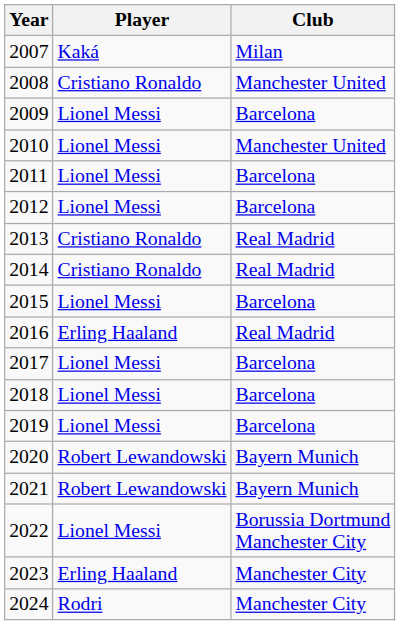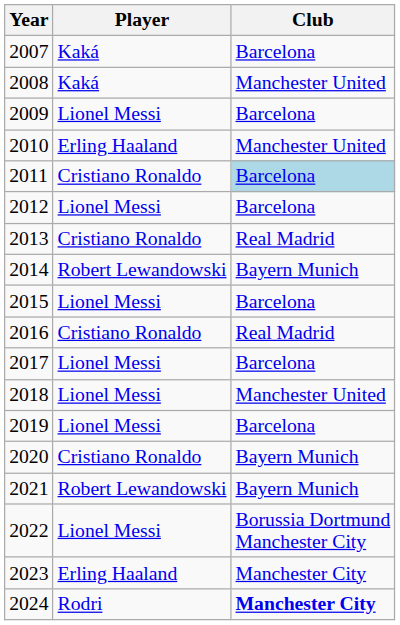 <table class="wikitable mw-collapsible mw-collapsed">
 <tr>
 <th>Year</th>
 <th>Player</th>
 <th>Club</th>
 </tr>
 <tr>
 <td>2007</td>
 <td> <a href='#'>Kaká</a></td>
-<td> <a href='#'>Milan</a></td>
+<td> <a href='#'>Barcelona</a></td>
 </tr>
 <tr>
 <td>2008</td>
-<td> <a href='#'>Cristiano Ronaldo</a></td>
+<td> <a href='#'>Kaká</a></td>
 <td> <a href='#'>Manchester United</a></td>
 </tr>
 <tr>
 <td>2009</td>
 <td> <a href='#'>Lionel Messi</a></td>
 <td> <a href='#'>Barcelona</a></td>
 </tr>
 <tr>
 <td>2010</td>
-<td> <a href='#'>Lionel Messi</a></td>
+<td> <a href='#'>Erling Haaland</a></td>
 <td> <a href='#'>Manchester United</a></td>
 </tr>
 <tr>
 <td>2011</td>
-<td> <a href='#'>Lionel Messi</a></td>
-<td> <a href='#'>Barcelona</a></td>
+<td> <a href='#'>Cristiano Ronaldo</a></td>
+<td style="background: lightblue;"> <a href='#'>Barcelona</a></td>
 </tr>
 <tr>
 <td>2012</td>
 <td> <a href='#'>Lionel Messi</a></td>
 <td> <a href='#'>Barcelona</a></td>
 </tr>
 <tr>
 <td>2013</td>
 <td> <a href='#'>Cristiano Ronaldo</a></td>
 <td> <a href='#'>Real Madrid</a></td>
 </tr>
 <tr>
 <td>2014</td>
-<td> <a href='#'>Cristiano Ronaldo</a></td>
-<td> <a href='#'>Real Madrid</a></td>
+<td> <a href='#'>Robert Lewandowski</a></td>
+<td> <a href='#'>Bayern Munich</a></td>
 </tr>
 <tr>
 <td>2015</td>
 <td> <a href='#'>Lionel Messi</a></td>
 <td> <a href='#'>Barcelona</a></td>
 </tr>
 <tr>
 <td>2016</td>
-<td> <a href='#'>Erling Haaland</a></td>
+<td> <a href='#'>Cristiano Ronaldo</a></td>
 <td> <a href='#'>Real Madrid</a></td>
 </tr>
 <tr>
 <td>2017</td>
 <td> <a href='#'>Lionel Messi</a></td>
 <td> <a href='#'>Barcelona</a></td>
 </tr>
 <tr>
 <td>2018</td>
 <td> <a href='#'>Lionel Messi</a></td>
-<td> <a href='#'>Barcelona</a></td>
+<td> <a href='#'>Manchester United</a></td>
 </tr>
 <tr>
 <td>2019</td>
 <td> <a href='#'>Lionel Messi</a></td>
 <td> <a href='#'>Barcelona</a></td>
 </tr>
 <tr>
 <td>2020</td>
-<td> <a href='#'>Robert Lewandowski</a></td>
+<td> <a href='#'>Cristiano Ronaldo</a></td>
 <td> <a href='#'>Bayern Munich</a></td>
 </tr>
 <tr>
 <td>2021</td>
 <td> <a href='#'>Robert Lewandowski</a></td>
 <td> <a href='#'>Bayern Munich</a></td>
 </tr>
 <tr>
 <td>2022</td>
 <td> <a href='#'>Lionel Messi</a></td>
 <td> <a href='#'>Borussia Dortmund</a><br> <a href='#'>Manchester City</a></td>
 </tr>
 <tr>
 <td>2023</td>
 <td> <a href='#'>Erling Haaland</a></td>
 <td> <a href='#'>Manchester City</a></td>
 </tr>
 <tr>
 <td>2024</td>
 <td> <a href='#'>Rodri</a></td>
-<td> <a href='#'>Manchester City</a></td>
+<td><strong> <a href='#'>Manchester City</a></strong></td>
 </tr>
 </table>
